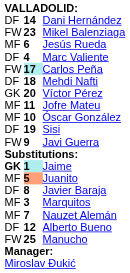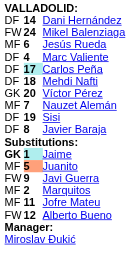 <table style="font-size: 90%" cellspacing="0" cellpadding="0" align="center">
 <tr>
 <td colspan=4><strong>VALLADOLID:</strong></td>
 </tr>
 <tr>
 <th width=25></th>
 <th width=25></th>
 </tr>
 <tr>
 <td>DF</td>
 <td><strong>14</strong></td>
 <td> <a href='#'>Dani Hernández</a></td>
 </tr>
 <tr>
 <td>FW</td>
-<td><strong>23</strong></td>
+<td><strong>24</strong></td>
 <td> <a href='#'>Mikel Balenziaga</a></td>
 <td></td>
 </tr>
 <tr>
 <td>MF</td>
 <td><strong>6</strong></td>
 <td> <a href='#'>Jesús Rueda</a></td>
 </tr>
 <tr>
 <td>DF</td>
 <td><strong>4</strong></td>
 <td> <a href='#'>Marc Valiente</a></td>
 </tr>
 <tr>
-<td>FW</td>
+<td>DF</td>
 <td style="background: paleturquoise;"><strong>17</strong></td>
 <td> <a href='#'>Carlos Peña</a></td>
 <td></td>
 </tr>
 <tr>
 <td>DF</td>
 <td><strong>18</strong></td>
 <td> <a href='#'>Mehdi Nafti</a></td>
 </tr>
 <tr>
 <td>GK</td>
 <td><strong>20</strong></td>
 <td> <a href='#'>Víctor Pérez</a></td>
 </tr>
 <tr>
 <td>MF</td>
-<td><strong>11</strong></td>
-<td> <a href='#'>Jofre Mateu</a></td>
-<td></td>
-<td></td>
-</tr>
-<tr>
-<td>MF</td>
-<td><strong>10</strong></td>
-<td> <a href='#'>Óscar González</a></td>
+<td><strong>7</strong></td>
+<td> <a href='#'>Nauzet Alemán</a></td>
 <td></td>
 <td></td>
 </tr>
 <tr>
 <td>DF</td>
 <td><strong>19</strong></td>
 <td> <a href='#'>Sisi</a></td>
 </tr>
 <tr>
-<td>FW</td>
-<td><strong>9</strong></td>
-<td> <a href='#'>Javi Guerra</a></td>
+<td>DF</td>
+<td><strong>8</strong></td>
+<td> <a href='#'>Javier Baraja</a></td>
 <td></td>
 <td></td>
 </tr>
 <tr>
 <td colspan=3><strong>Substitutions:</strong></td>
 </tr>
 <tr>
 <td><strong>GK</strong></td>
 <td style="background: paleturquoise;"><strong>1</strong></td>
 <td> <a href='#'>Jaime</a></td>
 </tr>
 <tr>
 <td>MF</td>
 <td style="background: lightsalmon;"><strong>5</strong></td>
 <td> <a href='#'>Juanito</a></td>
 </tr>
 <tr>
-<td>DF</td>
-<td><strong>8</strong></td>
-<td> <a href='#'>Javier Baraja</a></td>
+<td>FW</td>
+<td><strong>9</strong></td>
+<td> <a href='#'>Javi Guerra</a></td>
 <td></td>
 <td></td>
 </tr>
 <tr>
 <td>MF</td>
-<td><strong>3</strong></td>
+<td><strong>2</strong></td>
 <td> <a href='#'>Marquitos</a></td>
 </tr>
 <tr>
 <td>MF</td>
-<td><strong>7</strong></td>
-<td> <a href='#'>Nauzet Alemán</a></td>
+<td><strong>11</strong></td>
+<td> <a href='#'>Jofre Mateu</a></td>
 <td></td>
 <td></td>
 </tr>
 <tr>
-<td>DF</td>
+<td>FW</td>
 <td><strong>12</strong></td>
 <td> <a href='#'>Alberto Bueno</a></td>
-</tr>
-<tr>
-<td>FW</td>
-<td><strong>25</strong></td>
-<td> <a href='#'>Manucho</a></td>
-<td></td>
-<td></td>
 </tr>
 <tr>
 <td colspan=3><strong>Manager:</strong></td>
 </tr>
 <tr>
 <td colspan=3> <a href='#'>Miroslav Đukić</a></td>
 </tr>
 </table>
